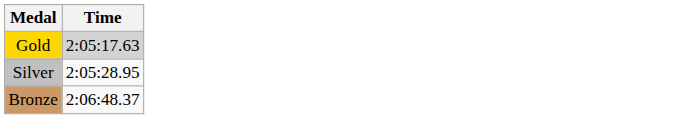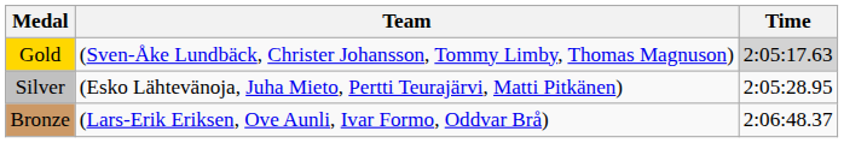 <table class="wikitable">
 <tr>
 <th>Medal</th>
+<th>Team</th>
 <th>Time</th>
 </tr>
 <tr>
 <td style="text-align:center;background-color:gold;">Gold</td>
+<td> (<a href='#'>Sven-Åke Lundbäck</a>, <a href='#'>Christer Johansson</a>, <a href='#'>Tommy Limby</a>, <a href='#'>Thomas Magnuson</a>)</td>
 <td style="background: lightgrey;">2:05:17.63</td>
 </tr>
 <tr>
 <td style="text-align:center;background-color:silver;">Silver</td>
+<td> (Esko Lähtevänoja, <a href='#'>Juha Mieto</a>, <a href='#'>Pertti Teurajärvi</a>, <a href='#'>Matti Pitkänen</a>)</td>
 <td>2:05:28.95</td>
 </tr>
 <tr>
 <td style="text-align:center;background-color:#CC9966;">Bronze</td>
+<td> (<a href='#'>Lars-Erik Eriksen</a>, <a href='#'>Ove Aunli</a>, <a href='#'>Ivar Formo</a>, <a href='#'>Oddvar Brå</a>)</td>
 <td>2:06:48.37</td>
 </tr>
 </table>
